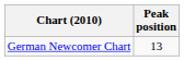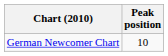 <table class="wikitable sortable">
 <tr>
 <th>Chart (2010)</th>
 <th>Peak<br>position</th>
 </tr>
 <tr>
 <td><a href='#'>German Newcomer Chart</a></td>
-<td style="text-align:center;">13</td>
+<td style="text-align:center;">10</td>
 </tr>
 </table>
